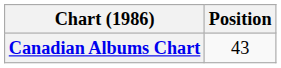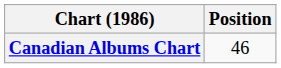 <table class="wikitable plainrowheaders" style="text-align:center;">
 <tr>
 <th>Chart (1986)</th>
 <th>Position</th>
 </tr>
 <tr>
 <th scope="row"><a href='#'>Canadian Albums Chart</a></th>
-<td>43</td>
+<td>46</td>
 </tr>
 </table>
